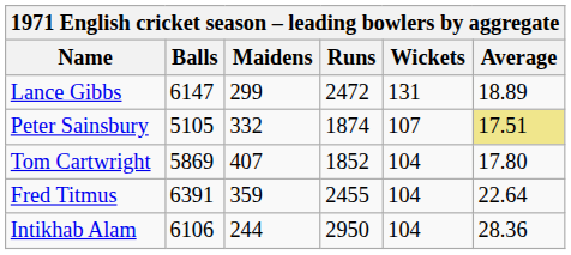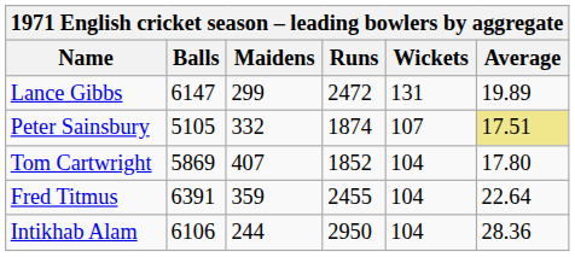 <table class="wikitable">
 <tr>
 <th bgcolor="#efefef" colspan="7">1971 English cricket season – leading bowlers by aggregate</th>
 </tr>
 <tr bgcolor="#efefef">
 <th>Name</th>
 <th>Balls</th>
 <th>Maidens</th>
 <th>Runs</th>
 <th>Wickets</th>
 <th>Average</th>
 </tr>
 <tr>
 <td><a href='#'>Lance Gibbs</a></td>
 <td>6147</td>
 <td>299</td>
 <td>2472</td>
 <td>131</td>
-<td>18.89</td>
+<td>19.89</td>
 </tr>
 <tr>
 <td><a href='#'>Peter Sainsbury</a></td>
 <td>5105</td>
 <td>332</td>
 <td>1874</td>
 <td>107</td>
 <td style="background: khaki;">17.51</td>
 </tr>
 <tr>
 <td><a href='#'>Tom Cartwright</a></td>
 <td>5869</td>
 <td>407</td>
 <td>1852</td>
 <td>104</td>
 <td>17.80</td>
 </tr>
 <tr>
 <td><a href='#'>Fred Titmus</a></td>
 <td>6391</td>
 <td>359</td>
 <td>2455</td>
 <td>104</td>
 <td>22.64</td>
 </tr>
 <tr>
 <td><a href='#'>Intikhab Alam</a></td>
 <td>6106</td>
 <td>244</td>
 <td>2950</td>
 <td>104</td>
 <td>28.36</td>
 </tr>
 </table>
